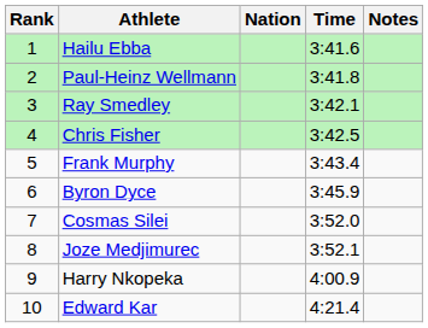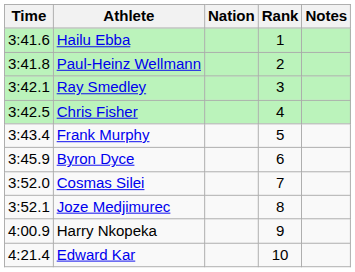 <table class="wikitable sortable" style="text-align:center">
 <tr>
-<th>Rank</th>
+<th>Time</th>
 <th>Athlete</th>
 <th>Nation</th>
-<th>Time</th>
+<th>Rank</th>
 <th>Notes</th>
 </tr>
 <tr style="background:#bbf3bb;">
-<td>1</td>
+<td>3:41.6</td>
 <td align=left><a href='#'>Hailu Ebba</a></td>
 <td align=left></td>
-<td>3:41.6</td>
+<td>1</td>
 <td></td>
 </tr>
 <tr style="background:#bbf3bb;">
-<td>2</td>
+<td>3:41.8</td>
 <td align=left><a href='#'>Paul-Heinz Wellmann</a></td>
 <td align=left></td>
-<td>3:41.8</td>
+<td>2</td>
 <td></td>
 </tr>
 <tr style="background:#bbf3bb;">
-<td>3</td>
+<td>3:42.1</td>
 <td align=left><a href='#'>Ray Smedley</a></td>
 <td align=left></td>
-<td>3:42.1</td>
+<td>3</td>
 <td></td>
 </tr>
 <tr style="background:#bbf3bb;">
-<td>4</td>
+<td>3:42.5</td>
 <td align=left><a href='#'>Chris Fisher</a></td>
 <td align=left></td>
-<td>3:42.5</td>
+<td>4</td>
 <td></td>
 </tr>
 <tr>
-<td>5</td>
+<td>3:43.4</td>
 <td align=left><a href='#'>Frank Murphy</a></td>
 <td align=left></td>
-<td>3:43.4</td>
+<td>5</td>
 <td></td>
 </tr>
 <tr>
-<td>6</td>
+<td>3:45.9</td>
 <td align=left><a href='#'>Byron Dyce</a></td>
 <td align=left></td>
-<td>3:45.9</td>
+<td>6</td>
 <td></td>
 </tr>
 <tr>
-<td>7</td>
+<td>3:52.0</td>
 <td align=left><a href='#'>Cosmas Silei</a></td>
 <td align=left></td>
-<td>3:52.0</td>
+<td>7</td>
 <td></td>
 </tr>
 <tr>
-<td>8</td>
+<td>3:52.1</td>
 <td align=left><a href='#'>Joze Medjimurec</a></td>
 <td align=left></td>
-<td>3:52.1</td>
+<td>8</td>
 <td></td>
 </tr>
 <tr>
-<td>9</td>
+<td>4:00.9</td>
 <td align=left>Harry Nkopeka</td>
 <td align=left></td>
-<td>4:00.9</td>
+<td>9</td>
 <td></td>
 </tr>
 <tr>
-<td>10</td>
+<td>4:21.4</td>
 <td align=left><a href='#'>Edward Kar</a></td>
 <td align=left></td>
-<td>4:21.4</td>
+<td>10</td>
 <td></td>
 </tr>
 </table>
